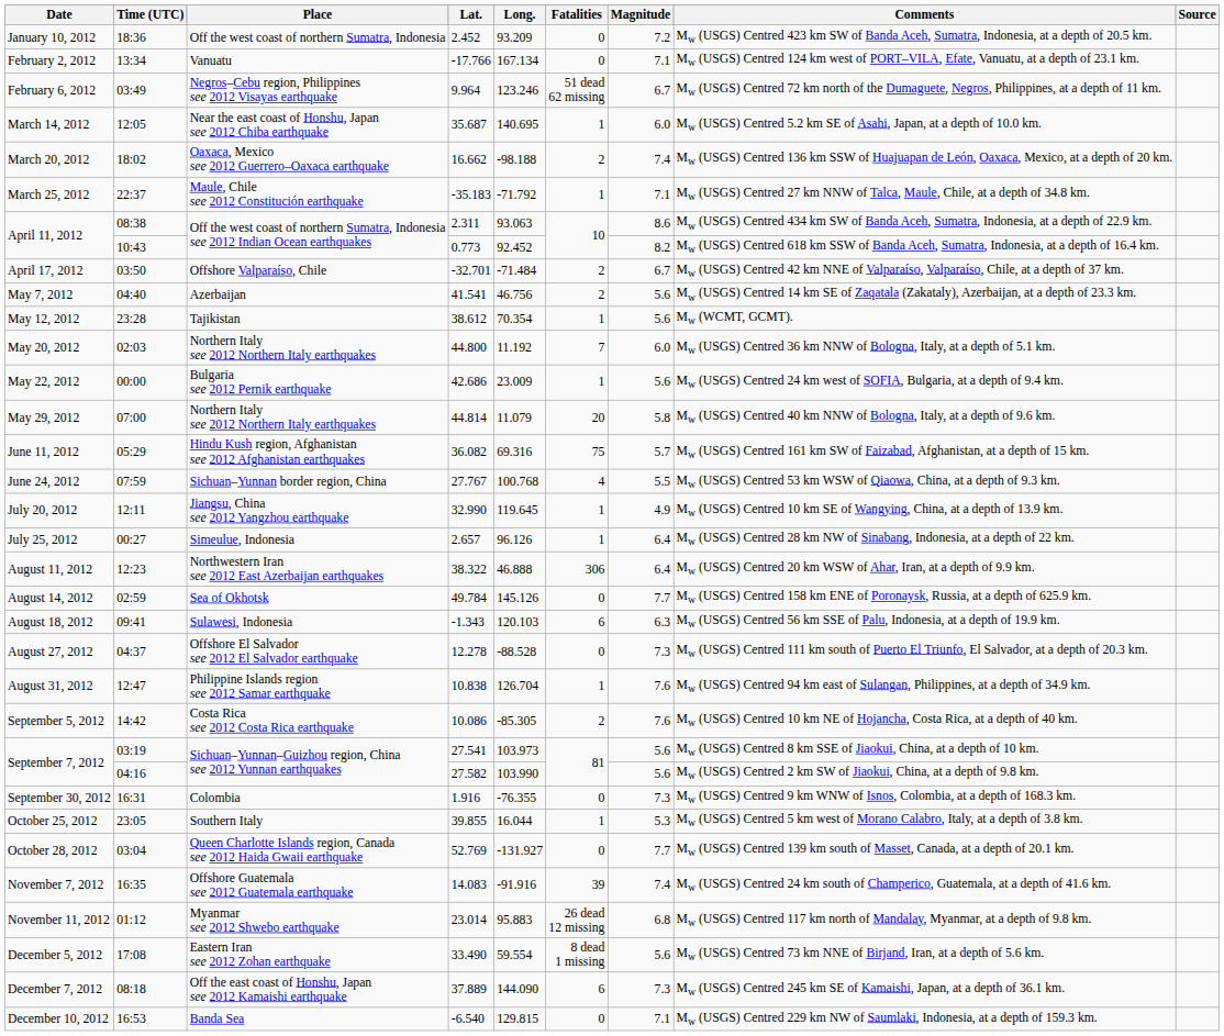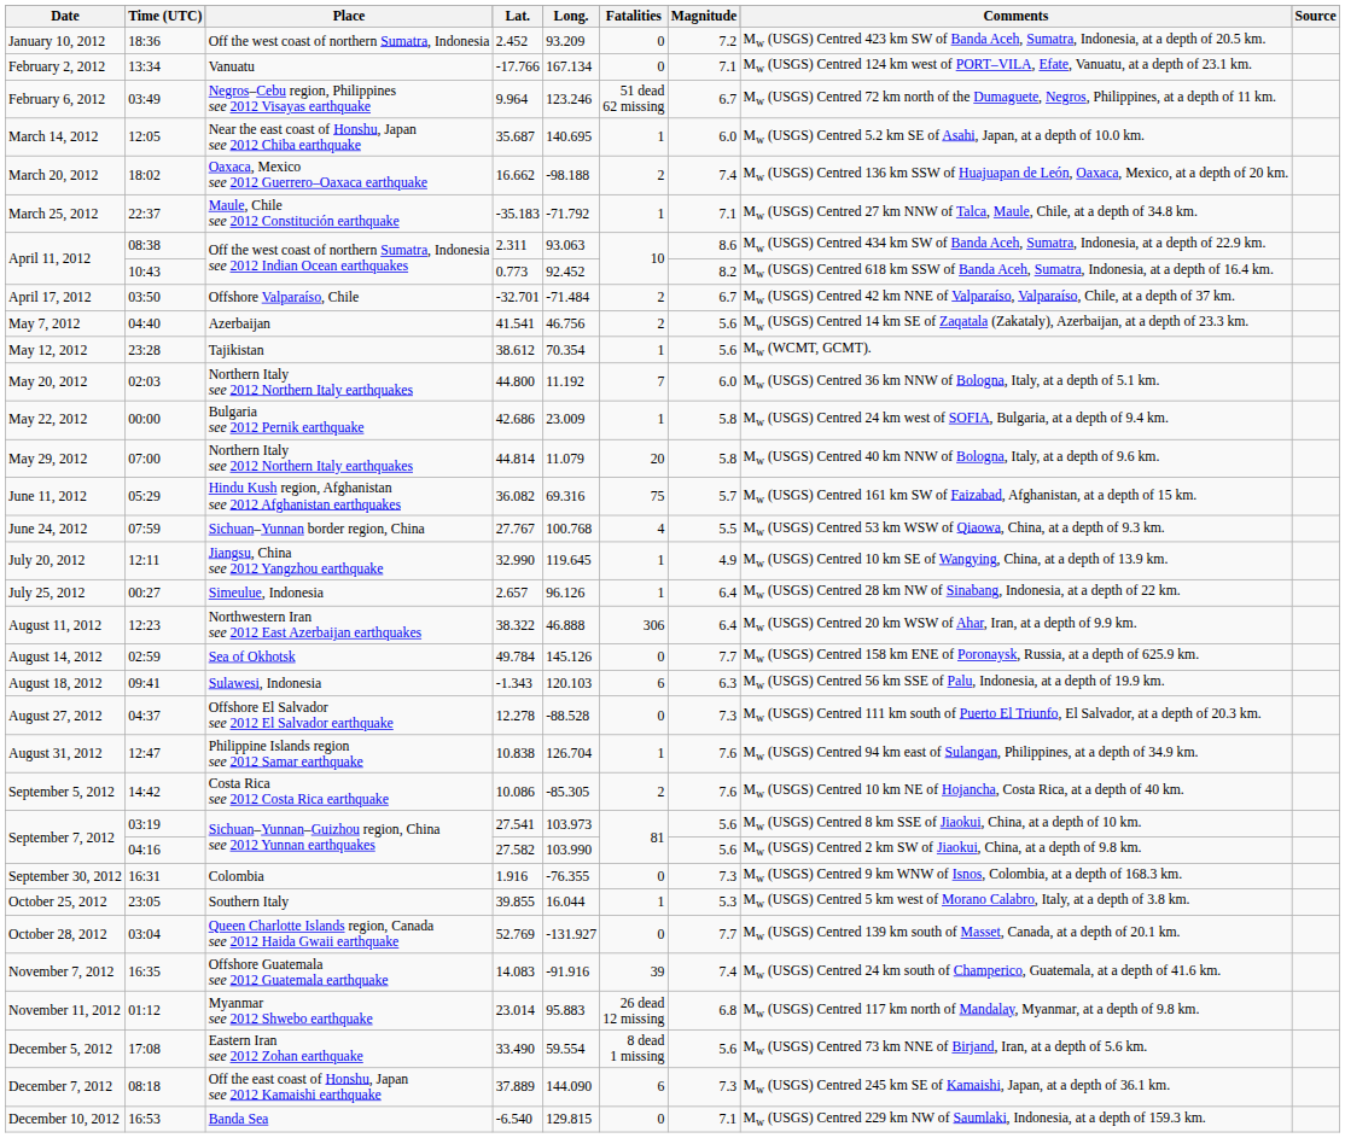 <table class="wikitable sortable">
 <tr style="background:black;">
 <th>Date</th>
 <th>Time (UTC)</th>
 <th>Place</th>
 <th>Lat.</th>
 <th>Long.</th>
 <th>Fatalities</th>
 <th>Magnitude</th>
 <th>Comments</th>
 <th>Source</th>
 </tr>
 <tr>
 <td>January 10, 2012</td>
 <td>18:36</td>
 <td> Off the west coast of northern <a href='#'>Sumatra</a>, Indonesia</td>
 <td>2.452</td>
 <td>93.209</td>
 <td style="text-align:right;">0</td>
 <td style="text-align:right;">7.2</td>
 <td>M<sub>w</sub> (USGS) Centred 423 km SW of <a href='#'>Banda Aceh</a>, <a href='#'>Sumatra</a>, Indonesia, at a depth of 20.5 km.</td>
 <td style="text-align:right;"></td>
 </tr>
 <tr>
 <td>February 2, 2012</td>
 <td>13:34</td>
 <td> Vanuatu</td>
 <td>-17.766</td>
 <td>167.134</td>
 <td style="text-align:right;">0</td>
 <td style="text-align:right;">7.1</td>
 <td>M<sub>w</sub> (USGS) Centred 124 km west of <a href='#'>PORT–VILA</a>, <a href='#'>Efate</a>, Vanuatu, at a depth of 23.1 km.</td>
 <td style="text-align:right;"></td>
 </tr>
 <tr>
 <td>February 6, 2012</td>
 <td>03:49</td>
 <td> <a href='#'>Negros</a>–<a href='#'>Cebu</a> region, Philippines<br> <em>see</em> <a href='#'>2012 Visayas earthquake</a></td>
 <td>9.964</td>
 <td>123.246</td>
 <td style="text-align:right;">51 dead<br> 62 missing</td>
 <td style="text-align:right;">6.7</td>
 <td>M<sub>w</sub> (USGS) Centred 72 km north of the <a href='#'>Dumaguete</a>, <a href='#'>Negros</a>, Philippines, at a depth of 11 km.</td>
 <td style="text-align:right;"></td>
 </tr>
 <tr>
 <td>March 14, 2012</td>
 <td>12:05</td>
 <td> Near the east coast of <a href='#'>Honshu</a>, Japan<br> <em>see</em> <a href='#'>2012 Chiba earthquake</a></td>
 <td>35.687</td>
 <td>140.695</td>
 <td style="text-align:right;">1</td>
 <td style="text-align:right;">6.0</td>
 <td>M<sub>w</sub> (USGS) Centred 5.2 km SE of <a href='#'>Asahi</a>, Japan, at a depth of 10.0 km.</td>
 <td style="text-align:right;"></td>
 </tr>
 <tr>
 <td>March 20, 2012</td>
 <td>18:02</td>
 <td> <a href='#'>Oaxaca</a>, Mexico<br> <em>see</em> <a href='#'>2012 Guerrero–Oaxaca earthquake</a></td>
 <td>16.662</td>
 <td>-98.188</td>
 <td style="text-align:right;">2</td>
 <td style="text-align:right;">7.4</td>
 <td>M<sub>w</sub> (USGS) Centred 136 km SSW of <a href='#'>Huajuapan de León</a>, <a href='#'>Oaxaca</a>, Mexico, at a depth of 20 km.</td>
 <td style="text-align:right;"></td>
 </tr>
 <tr>
 <td>March 25, 2012</td>
 <td>22:37</td>
 <td> <a href='#'>Maule</a>, Chile <br> <em>see</em> <a href='#'>2012 Constitución earthquake</a></td>
 <td>-35.183</td>
 <td>-71.792</td>
 <td style="text-align:right;">1</td>
 <td style="text-align:right;">7.1</td>
 <td>M<sub>w</sub> (USGS) Centred 27 km NNW of <a href='#'>Talca</a>, <a href='#'>Maule</a>, Chile, at a depth of 34.8 km.</td>
 <td style="text-align:right;"></td>
 </tr>
 <tr>
 <td rowspan="2">April 11, 2012</td>
 <td>08:38</td>
 <td rowspan="2"> Off the west coast of northern <a href='#'>Sumatra</a>, Indonesia<br> <em>see</em> <a href='#'>2012 Indian Ocean earthquakes</a></td>
 <td>2.311</td>
 <td>93.063</td>
 <td rowspan="2" style="text-align:right;">10</td>
 <td style="text-align:right;">8.6</td>
 <td>M<sub>w</sub> (USGS) Centred 434 km SW of <a href='#'>Banda Aceh</a>, <a href='#'>Sumatra</a>, Indonesia, at a depth of 22.9 km.</td>
 <td style="text-align:right;"></td>
 </tr>
 <tr>
 <td>10:43</td>
 <td>0.773</td>
 <td>92.452</td>
 <td style="text-align:right;">8.2</td>
 <td>M<sub>w</sub> (USGS) Centred 618 km SSW of <a href='#'>Banda Aceh</a>, <a href='#'>Sumatra</a>, Indonesia, at a depth of 16.4 km.</td>
 <td style="text-align:right;"></td>
 </tr>
 <tr>
 <td>April 17, 2012</td>
 <td>03:50</td>
 <td> Offshore <a href='#'>Valparaíso</a>, Chile</td>
 <td>-32.701</td>
 <td>-71.484</td>
 <td style="text-align:right;">2</td>
 <td style="text-align:right;">6.7</td>
 <td>M<sub>w</sub> (USGS) Centred 42 km NNE of <a href='#'>Valparaíso</a>, <a href='#'>Valparaíso</a>, Chile, at a depth of 37 km.</td>
 <td style="text-align:right;"></td>
 </tr>
 <tr>
 <td>May 7, 2012</td>
 <td>04:40</td>
 <td> Azerbaijan</td>
 <td>41.541</td>
 <td>46.756</td>
 <td style="text-align:right;">2</td>
 <td style="text-align:right;">5.6</td>
 <td>M<sub>w</sub> (USGS) Centred 14 km SE of <a href='#'>Zaqatala</a> (Zakataly), Azerbaijan, at a depth of 23.3 km.</td>
 <td style="text-align:right;"></td>
 </tr>
 <tr>
 <td>May 12, 2012</td>
 <td>23:28</td>
 <td> Tajikistan</td>
 <td>38.612</td>
 <td>70.354</td>
 <td style="text-align:right;">1</td>
 <td style="text-align:right;">5.6</td>
 <td>M<sub>w</sub> (WCMT, GCMT).</td>
 <td></td>
 </tr>
 <tr>
 <td>May 20, 2012</td>
 <td>02:03</td>
 <td> Northern Italy<br> <em>see</em> <a href='#'>2012 Northern Italy earthquakes</a></td>
 <td>44.800</td>
 <td>11.192</td>
 <td style="text-align:right;">7</td>
 <td style="text-align:right;">6.0</td>
 <td>M<sub>w</sub> (USGS) Centred 36 km NNW of <a href='#'>Bologna</a>, Italy, at a depth of 5.1 km.</td>
 <td style="text-align:right;"></td>
 </tr>
 <tr>
 <td>May 22, 2012</td>
 <td>00:00</td>
 <td> Bulgaria<br> <em>see</em> <a href='#'>2012 Pernik earthquake</a></td>
 <td>42.686</td>
 <td>23.009</td>
 <td style="text-align:right;">1</td>
-<td style="text-align:right;">5.6</td>
+<td style="text-align:right;">5.8</td>
 <td>M<sub>w</sub> (USGS) Centred 24 km west of <a href='#'>SOFIA</a>, Bulgaria, at a depth of 9.4 km.</td>
 <td style="text-align:right;"></td>
 </tr>
 <tr>
 <td>May 29, 2012</td>
 <td>07:00</td>
 <td> Northern Italy<br> <em>see</em> <a href='#'>2012 Northern Italy earthquakes</a></td>
 <td>44.814</td>
 <td>11.079</td>
 <td style="text-align:right;">20</td>
 <td style="text-align:right;">5.8</td>
 <td>M<sub>w</sub> (USGS) Centred 40 km NNW of <a href='#'>Bologna</a>, Italy, at a depth of 9.6 km.</td>
 <td style="text-align:right;"></td>
 </tr>
 <tr>
 <td>June 11, 2012</td>
 <td>05:29</td>
 <td> <a href='#'>Hindu Kush</a> region, Afghanistan<br> <em>see</em> <a href='#'>2012 Afghanistan earthquakes</a></td>
 <td>36.082</td>
 <td>69.316</td>
 <td style="text-align:right;">75</td>
 <td style="text-align:right;">5.7</td>
 <td>M<sub>w</sub> (USGS) Centred 161 km SW of <a href='#'>Faizabad</a>, Afghanistan, at a depth of 15 km.</td>
 <td style="text-align:right;"></td>
 </tr>
 <tr>
 <td>June 24, 2012</td>
 <td>07:59</td>
 <td> <a href='#'>Sichuan</a>–<a href='#'>Yunnan</a> border region, China</td>
 <td>27.767</td>
 <td>100.768</td>
 <td style="text-align:right;">4</td>
 <td style="text-align:right;">5.5</td>
 <td>M<sub>w</sub> (USGS) Centred 53 km WSW of <a href='#'>Qiaowa</a>, China, at a depth of 9.3 km.</td>
 <td style="text-align:right;"></td>
 </tr>
 <tr>
 <td>July 20, 2012</td>
 <td>12:11</td>
 <td> <a href='#'>Jiangsu</a>, China<br> <em>see</em> <a href='#'>2012 Yangzhou earthquake</a></td>
 <td>32.990</td>
 <td>119.645</td>
 <td style="text-align:right;">1</td>
 <td style="text-align:right;">4.9</td>
 <td>M<sub>w</sub> (USGS) Centred 10 km SE of <a href='#'>Wangying</a>, China, at a depth of 13.9 km.</td>
 <td style="text-align:right;"></td>
 </tr>
 <tr>
 <td>July 25, 2012</td>
 <td>00:27</td>
 <td> <a href='#'>Simeulue</a>, Indonesia</td>
 <td>2.657</td>
 <td>96.126</td>
 <td style="text-align:right;">1</td>
 <td style="text-align:right;">6.4</td>
 <td>M<sub>w</sub> (USGS) Centred 28 km NW of <a href='#'>Sinabang</a>, Indonesia, at a depth of 22 km.</td>
 <td style="text-align:right;"></td>
 </tr>
 <tr>
 <td>August 11, 2012</td>
 <td>12:23</td>
 <td> Northwestern Iran<br> <em>see</em> <a href='#'>2012 East Azerbaijan earthquakes</a></td>
 <td>38.322</td>
 <td>46.888</td>
 <td style="text-align:right;">306</td>
 <td style="text-align:right;">6.4</td>
 <td>M<sub>w</sub> (USGS) Centred 20 km WSW of <a href='#'>Ahar</a>, Iran, at a depth of 9.9 km.</td>
 <td style="text-align:right;"></td>
 </tr>
 <tr>
 <td>August 14, 2012</td>
 <td>02:59</td>
 <td> <a href='#'>Sea of Okhotsk</a></td>
 <td>49.784</td>
 <td>145.126</td>
 <td style="text-align:right;">0</td>
 <td style="text-align:right;">7.7</td>
 <td>M<sub>w</sub> (USGS) Centred 158 km ENE of <a href='#'>Poronaysk</a>, Russia, at a depth of 625.9 km.</td>
 <td style="text-align:right;"></td>
 </tr>
 <tr>
 <td>August 18, 2012</td>
 <td>09:41</td>
 <td> <a href='#'>Sulawesi</a>, Indonesia</td>
 <td>-1.343</td>
 <td>120.103</td>
 <td style="text-align:right;">6</td>
 <td style="text-align:right;">6.3</td>
 <td>M<sub>w</sub> (USGS) Centred 56 km SSE of <a href='#'>Palu</a>, Indonesia, at a depth of 19.9 km.</td>
 <td style="text-align:right;"></td>
 </tr>
 <tr>
 <td>August 27, 2012</td>
 <td>04:37</td>
 <td> Offshore El Salvador<br> <em>see</em> <a href='#'>2012 El Salvador earthquake</a></td>
 <td>12.278</td>
 <td>-88.528</td>
 <td style="text-align:right;">0</td>
 <td style="text-align:right;">7.3</td>
 <td>M<sub>w</sub> (USGS) Centred 111 km south of <a href='#'>Puerto El Triunfo</a>, El Salvador, at a depth of 20.3 km.</td>
 <td style="text-align:right;"></td>
 </tr>
 <tr>
 <td>August 31, 2012</td>
 <td>12:47</td>
 <td> Philippine Islands region<br> <em>see</em> <a href='#'>2012 Samar earthquake</a></td>
 <td>10.838</td>
 <td>126.704</td>
 <td style="text-align:right;">1</td>
 <td style="text-align:right;">7.6</td>
 <td>M<sub>w</sub> (USGS) Centred 94 km east of <a href='#'>Sulangan</a>, Philippines, at a depth of 34.9 km.</td>
 <td style="text-align:right;"></td>
 </tr>
 <tr>
 <td>September 5, 2012</td>
 <td>14:42</td>
 <td> Costa Rica<br> <em>see</em> <a href='#'>2012 Costa Rica earthquake</a></td>
 <td>10.086</td>
 <td>-85.305</td>
 <td style="text-align:right;">2</td>
 <td style="text-align:right;">7.6</td>
 <td>M<sub>w</sub> (USGS) Centred 10 km NE of <a href='#'>Hojancha</a>, Costa Rica, at a depth of 40 km.</td>
 <td style="text-align:right;"></td>
 </tr>
 <tr>
 <td rowspan="2">September 7, 2012</td>
 <td>03:19</td>
 <td rowspan="2"> <a href='#'>Sichuan</a>–<a href='#'>Yunnan</a>–<a href='#'>Guizhou</a> region, China<br> <em>see</em> <a href='#'>2012 Yunnan earthquakes</a></td>
 <td>27.541</td>
 <td>103.973</td>
 <td rowspan="2" style="text-align:right;">81</td>
 <td style="text-align:right;">5.6</td>
 <td>M<sub>w</sub> (USGS) Centred 8 km SSE of <a href='#'>Jiaokui</a>, China, at a depth of 10 km.</td>
 <td style="text-align:right;"></td>
 </tr>
 <tr>
 <td>04:16</td>
 <td>27.582</td>
 <td>103.990</td>
 <td style="text-align:right;">5.6</td>
 <td>M<sub>w</sub> (USGS) Centred 2 km SW of <a href='#'>Jiaokui</a>, China, at a depth of 9.8 km.</td>
 <td style="text-align:right;"></td>
 </tr>
 <tr>
 <td>September 30, 2012</td>
 <td>16:31</td>
 <td> Colombia</td>
 <td>1.916</td>
 <td>-76.355</td>
 <td style="text-align:right;">0</td>
 <td style="text-align:right;">7.3</td>
 <td>M<sub>w</sub> (USGS) Centred 9 km WNW of <a href='#'>Isnos</a>, Colombia, at a depth of 168.3 km.</td>
 <td style="text-align:right;"></td>
 </tr>
 <tr>
 <td>October 25, 2012</td>
 <td>23:05</td>
 <td> Southern Italy</td>
 <td>39.855</td>
 <td>16.044</td>
 <td style="text-align:right;">1</td>
 <td style="text-align:right;">5.3</td>
 <td>M<sub>w</sub> (USGS) Centred 5 km west of <a href='#'>Morano Calabro</a>, Italy, at a depth of 3.8 km.</td>
 <td style="text-align:right;"></td>
 </tr>
 <tr>
 <td>October 28, 2012</td>
 <td>03:04</td>
 <td> <a href='#'>Queen Charlotte Islands</a> region, Canada<br> <em>see</em> <a href='#'>2012 Haida Gwaii earthquake</a></td>
 <td>52.769</td>
 <td>-131.927</td>
 <td style="text-align:right;">0</td>
 <td style="text-align:right;">7.7</td>
 <td>M<sub>w</sub> (USGS) Centred 139 km south of <a href='#'>Masset</a>, Canada, at a depth of 20.1 km.</td>
 <td style="text-align:right;"></td>
 </tr>
 <tr>
 <td>November 7, 2012</td>
 <td>16:35</td>
 <td> Offshore Guatemala<br> <em>see</em> <a href='#'>2012 Guatemala earthquake</a></td>
 <td>14.083</td>
 <td>-91.916</td>
 <td style="text-align:right;">39</td>
 <td style="text-align:right;">7.4</td>
 <td>M<sub>w</sub> (USGS) Centred 24 km south of <a href='#'>Champerico</a>, Guatemala, at a depth of 41.6 km.</td>
 <td style="text-align:right;"></td>
 </tr>
 <tr>
 <td>November 11, 2012</td>
 <td>01:12</td>
 <td> Myanmar<br> <em>see</em> <a href='#'>2012 Shwebo earthquake</a></td>
 <td>23.014</td>
 <td>95.883</td>
 <td style="text-align:right;">26 dead<br> 12 missing</td>
 <td style="text-align:right;">6.8</td>
 <td>M<sub>w</sub> (USGS) Centred 117 km north of <a href='#'>Mandalay</a>, Myanmar, at a depth of 9.8 km.</td>
 <td style="text-align:right;"></td>
 </tr>
 <tr>
 <td>December 5, 2012</td>
 <td>17:08</td>
 <td> Eastern Iran<br> <em>see</em> <a href='#'>2012 Zohan earthquake</a></td>
 <td>33.490</td>
 <td>59.554</td>
 <td style="text-align:right;">8 dead<br> 1 missing</td>
 <td style="text-align:right;">5.6</td>
 <td>M<sub>w</sub> (USGS) Centred 73 km NNE of <a href='#'>Birjand</a>, Iran, at a depth of 5.6 km.</td>
 <td style="text-align:right;"></td>
 </tr>
 <tr>
 <td>December 7, 2012</td>
 <td>08:18</td>
 <td> Off the east coast of <a href='#'>Honshu</a>, Japan<br> <em>see</em> <a href='#'>2012 Kamaishi earthquake</a></td>
 <td>37.889</td>
 <td>144.090</td>
 <td style="text-align:right;">6</td>
 <td style="text-align:right;">7.3</td>
 <td>M<sub>w</sub> (USGS) Centred 245 km SE of <a href='#'>Kamaishi</a>, Japan, at a depth of 36.1 km.</td>
 <td style="text-align:right;"></td>
 </tr>
 <tr>
 <td>December 10, 2012</td>
 <td>16:53</td>
 <td> <a href='#'>Banda Sea</a></td>
 <td>-6.540</td>
 <td>129.815</td>
 <td style="text-align:right;">0</td>
 <td style="text-align:right;">7.1</td>
 <td>M<sub>w</sub> (USGS) Centred 229 km NW of <a href='#'>Saumlaki</a>, Indonesia, at a depth of 159.3 km.</td>
 <td style="text-align:right;"></td>
 </tr>
 </table>
